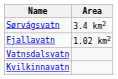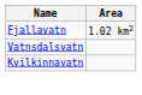 <table class="wikitable">
 <tr>
 <th>Name</th>
 <th>Area</th>
-</tr>
-<tr>
-<td><a href='#'>Sørvágsvatn</a></td>
-<td>3.4 km<sup>2</sup></td>
 </tr>
 <tr>
 <td><a href='#'>Fjallavatn</a></td>
 <td>1.02 km<sup>2</sup></td>
 </tr>
 <tr>
 <td><a href='#'>Vatnsdalsvatn</a></td>
 <td></td>
 </tr>
 <tr>
 <td><a href='#'>Kvilkinnavatn</a></td>
 <td></td>
 </tr>
 </table>
